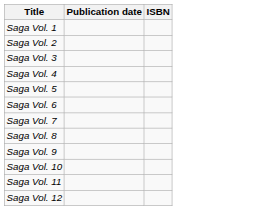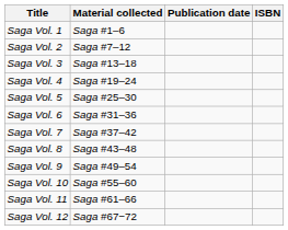 <table class="wikitable">
 <tr>
 <th scope="col">Title</th>
+<th scope="col">Material collected</th>
 <th scope="col">Publication date</th>
 <th scope="col">ISBN</th>
 </tr>
 <tr>
 <td><em>Saga Vol. 1</em></td>
+<td><em>Saga</em> #1–6</td>
 <td></td>
 <td></td>
 </tr>
 <tr>
 <td><em>Saga Vol. 2</em></td>
+<td><em>Saga</em> #7–12</td>
 <td></td>
 <td></td>
 </tr>
 <tr>
 <td><em>Saga Vol. 3</em></td>
+<td><em>Saga</em> #13–18</td>
 <td></td>
 <td></td>
 </tr>
 <tr>
 <td><em>Saga Vol. 4</em></td>
+<td><em>Saga</em> #19–24</td>
 <td></td>
 <td></td>
 </tr>
 <tr>
 <td><em>Saga Vol. 5</em></td>
+<td><em>Saga</em> #25–30</td>
 <td></td>
 <td></td>
 </tr>
 <tr>
 <td><em>Saga Vol. 6</em></td>
+<td><em>Saga</em> #31–36</td>
 <td></td>
 <td></td>
 </tr>
 <tr>
 <td><em>Saga Vol. 7</em></td>
+<td><em>Saga</em> #37–42</td>
 <td></td>
 <td></td>
 </tr>
 <tr>
 <td><em>Saga Vol. 8</em></td>
+<td><em>Saga</em> #43–48</td>
 <td></td>
 <td></td>
 </tr>
 <tr>
 <td><em>Saga Vol. 9</em></td>
+<td><em>Saga</em> #49–54</td>
 <td></td>
 <td></td>
 </tr>
 <tr>
 <td><em>Saga Vol. 10</em></td>
+<td><em>Saga</em> #55–60</td>
 <td></td>
 <td></td>
 </tr>
 <tr>
 <td><em>Saga Vol. 11</em></td>
+<td><em>Saga</em> #61–66</td>
 <td></td>
 <td></td>
 </tr>
 <tr>
 <td><em>Saga Vol. 12</em></td>
+<td><em>Saga</em> #67−72</td>
 <td></td>
 <td></td>
 </tr>
 </table>
